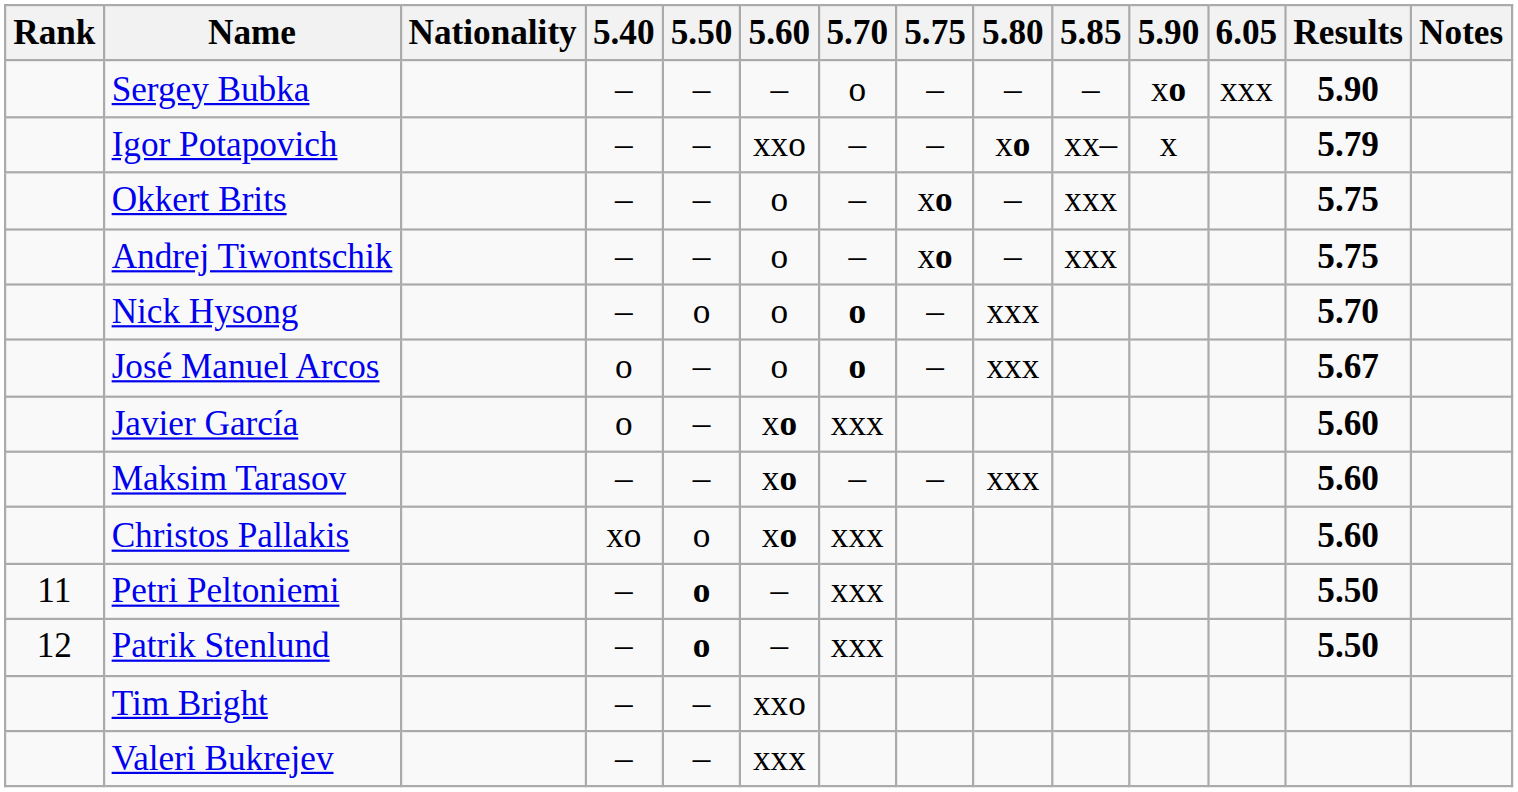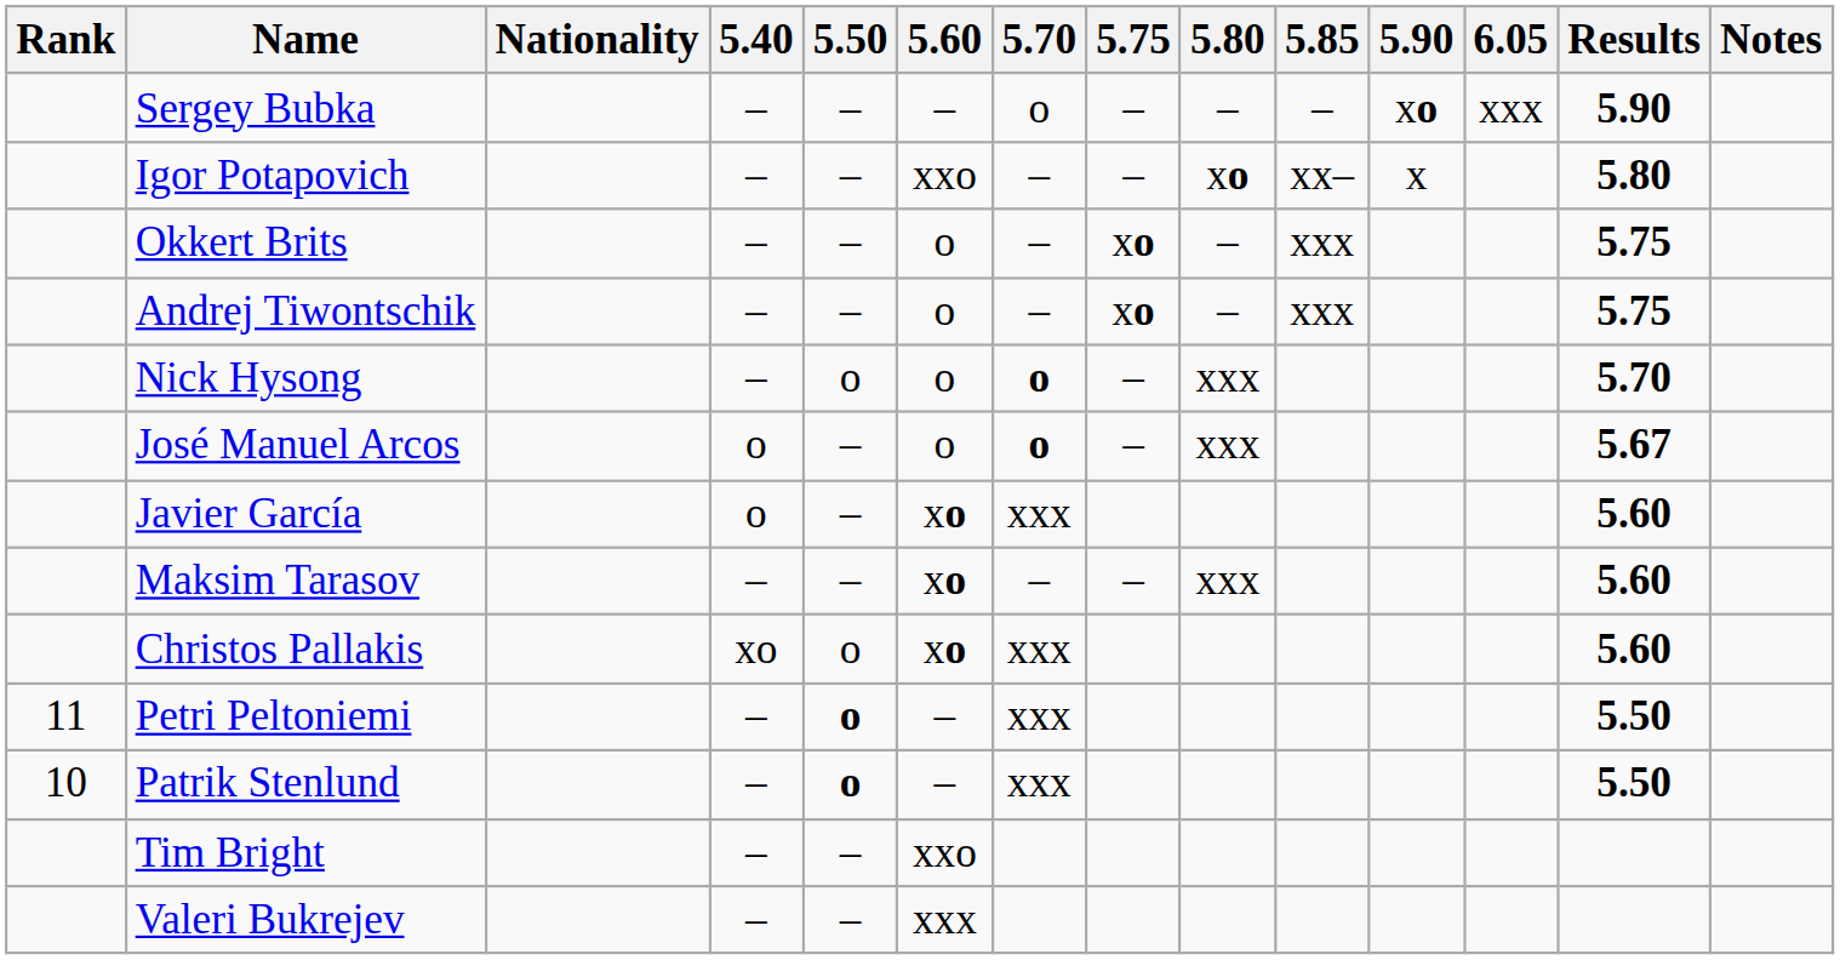 <table class="wikitable sortable" style="text-align:center">
 <tr>
 <th>Rank</th>
 <th>Name</th>
 <th>Nationality</th>
 <th>5.40</th>
 <th>5.50</th>
 <th>5.60</th>
 <th>5.70</th>
 <th>5.75</th>
 <th>5.80</th>
 <th>5.85</th>
 <th>5.90</th>
 <th>6.05</th>
 <th>Results</th>
 <th>Notes</th>
 </tr>
 <tr>
 <td></td>
 <td align="left"><a href='#'>Sergey Bubka</a></td>
 <td align=left></td>
 <td>–</td>
 <td>–</td>
 <td>–</td>
 <td>o</td>
 <td>–</td>
 <td>–</td>
 <td>–</td>
 <td>x<strong>o</strong></td>
 <td>xxx</td>
 <td><strong>5.90</strong></td>
 <td></td>
 </tr>
 <tr>
 <td></td>
 <td align="left"><a href='#'>Igor Potapovich</a></td>
 <td align=left></td>
 <td>–</td>
 <td>–</td>
 <td>xxo</td>
 <td>–</td>
 <td>–</td>
 <td>x<strong>o</strong></td>
 <td>xx–</td>
 <td>x</td>
 <td></td>
-<td><strong>5.79</strong></td>
+<td><strong>5.80</strong></td>
 <td></td>
 </tr>
 <tr>
 <td></td>
 <td align="left"><a href='#'>Okkert Brits</a></td>
 <td align=left></td>
 <td>–</td>
 <td>–</td>
 <td>o</td>
 <td>–</td>
 <td>x<strong>o</strong></td>
 <td>–</td>
 <td>xxx</td>
 <td></td>
 <td></td>
 <td><strong>5.75</strong></td>
 <td></td>
 </tr>
 <tr>
 <td></td>
 <td align="left"><a href='#'>Andrej Tiwontschik</a></td>
 <td align=left></td>
 <td>–</td>
 <td>–</td>
 <td>o</td>
 <td>–</td>
 <td>x<strong>o</strong></td>
 <td>–</td>
 <td>xxx</td>
 <td></td>
 <td></td>
 <td><strong>5.75</strong></td>
 <td></td>
 </tr>
 <tr>
 <td></td>
 <td align="left"><a href='#'>Nick Hysong</a></td>
 <td align=left></td>
 <td>–</td>
 <td>o</td>
 <td>o</td>
 <td><strong>o</strong></td>
 <td>–</td>
 <td>xxx</td>
 <td></td>
 <td></td>
 <td></td>
 <td><strong>5.70</strong></td>
 <td></td>
 </tr>
 <tr>
 <td></td>
 <td align="left"><a href='#'>José Manuel Arcos</a></td>
 <td align=left></td>
 <td>o</td>
 <td>–</td>
 <td>o</td>
 <td><strong>o</strong></td>
 <td>–</td>
 <td>xxx</td>
 <td></td>
 <td></td>
 <td></td>
 <td><strong>5.67</strong></td>
 <td></td>
 </tr>
 <tr>
 <td></td>
 <td align="left"><a href='#'>Javier García</a></td>
 <td align=left></td>
 <td>o</td>
 <td>–</td>
 <td>x<strong>o</strong></td>
 <td>xxx</td>
 <td></td>
 <td></td>
 <td></td>
 <td></td>
 <td></td>
 <td><strong>5.60</strong></td>
 <td></td>
 </tr>
 <tr>
 <td></td>
 <td align="left"><a href='#'>Maksim Tarasov</a></td>
 <td align=left></td>
 <td>–</td>
 <td>–</td>
 <td>x<strong>o</strong></td>
 <td>–</td>
 <td>–</td>
 <td>xxx</td>
 <td></td>
 <td></td>
 <td></td>
 <td><strong>5.60</strong></td>
 <td></td>
 </tr>
 <tr>
 <td></td>
 <td align="left"><a href='#'>Christos Pallakis</a></td>
 <td align=left></td>
 <td>xo</td>
 <td>o</td>
 <td>x<strong>o</strong></td>
 <td>xxx</td>
 <td></td>
 <td></td>
 <td></td>
 <td></td>
 <td></td>
 <td><strong>5.60</strong></td>
 <td></td>
 </tr>
 <tr>
 <td>11</td>
 <td align="left"><a href='#'>Petri Peltoniemi</a></td>
 <td align=left></td>
 <td>–</td>
 <td><strong>o</strong></td>
 <td>–</td>
 <td>xxx</td>
 <td></td>
 <td></td>
 <td></td>
 <td></td>
 <td></td>
 <td><strong>5.50</strong></td>
 <td></td>
 </tr>
 <tr>
-<td>12</td>
+<td>10</td>
 <td align="left"><a href='#'>Patrik Stenlund</a></td>
 <td align=left></td>
 <td>–</td>
 <td><strong>o</strong></td>
 <td>–</td>
 <td>xxx</td>
 <td></td>
 <td></td>
 <td></td>
 <td></td>
 <td></td>
 <td><strong>5.50</strong></td>
 <td></td>
 </tr>
 <tr>
 <td></td>
 <td align="left"><a href='#'>Tim Bright</a></td>
 <td align=left></td>
 <td>–</td>
 <td>–</td>
 <td>xxo</td>
 <td></td>
 <td></td>
 <td></td>
 <td></td>
 <td></td>
 <td></td>
 <td><strong></strong></td>
 <td></td>
 </tr>
 <tr>
 <td></td>
 <td align="left"><a href='#'>Valeri Bukrejev</a></td>
 <td align=left></td>
 <td>–</td>
 <td>–</td>
 <td>xxx</td>
 <td></td>
 <td></td>
 <td></td>
 <td></td>
 <td></td>
 <td></td>
 <td><strong></strong></td>
 <td></td>
 </tr>
 </table>
